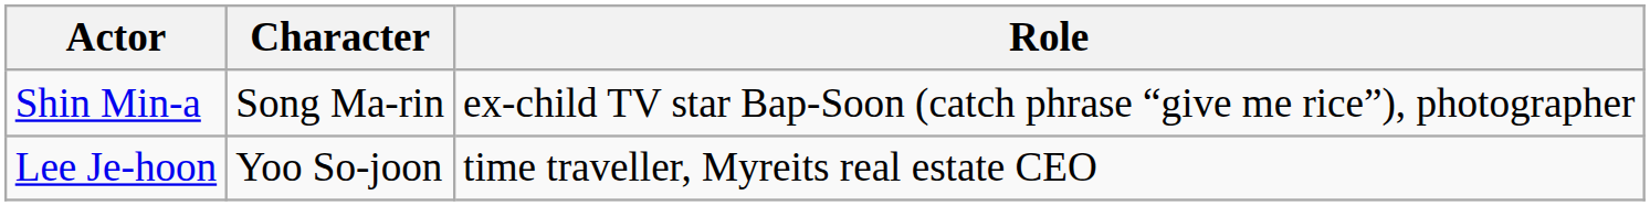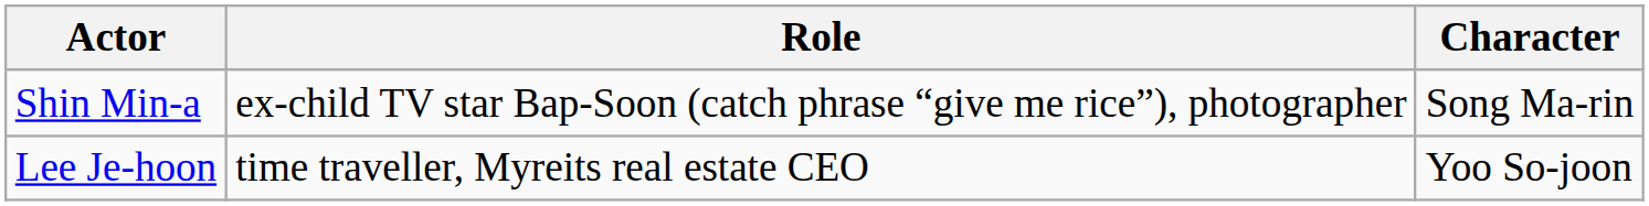 <table class="wikitable">
 <tr>
 <th>Actor</th>
+<th>Role</th>
 <th>Character</th>
-<th>Role</th>
 </tr>
 <tr>
 <td><a href='#'>Shin Min-a</a></td>
+<td>ex-child TV star Bap-Soon (catch phrase “give me rice”), photographer</td>
 <td>Song Ma-rin</td>
-<td>ex-child TV star Bap-Soon (catch phrase “give me rice”), photographer</td>
 </tr>
 <tr>
 <td><a href='#'>Lee Je-hoon</a></td>
+<td>time traveller, Myreits real estate CEO</td>
 <td>Yoo So-joon</td>
-<td>time traveller, Myreits real estate CEO</td>
 </tr>
 </table>
